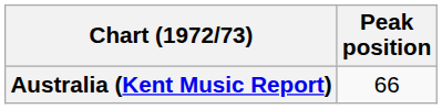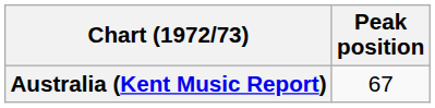 <table class="wikitable sortable plainrowheaders">
 <tr>
 <th scope="col">Chart (1972/73)</th>
 <th scope="col">Peak<br>position</th>
 </tr>
 <tr>
 <th scope="row">Australia (<a href='#'>Kent Music Report</a>)</th>
-<td style="text-align:center;">66</td>
+<td style="text-align:center;">67</td>
 </tr>
 </table>
